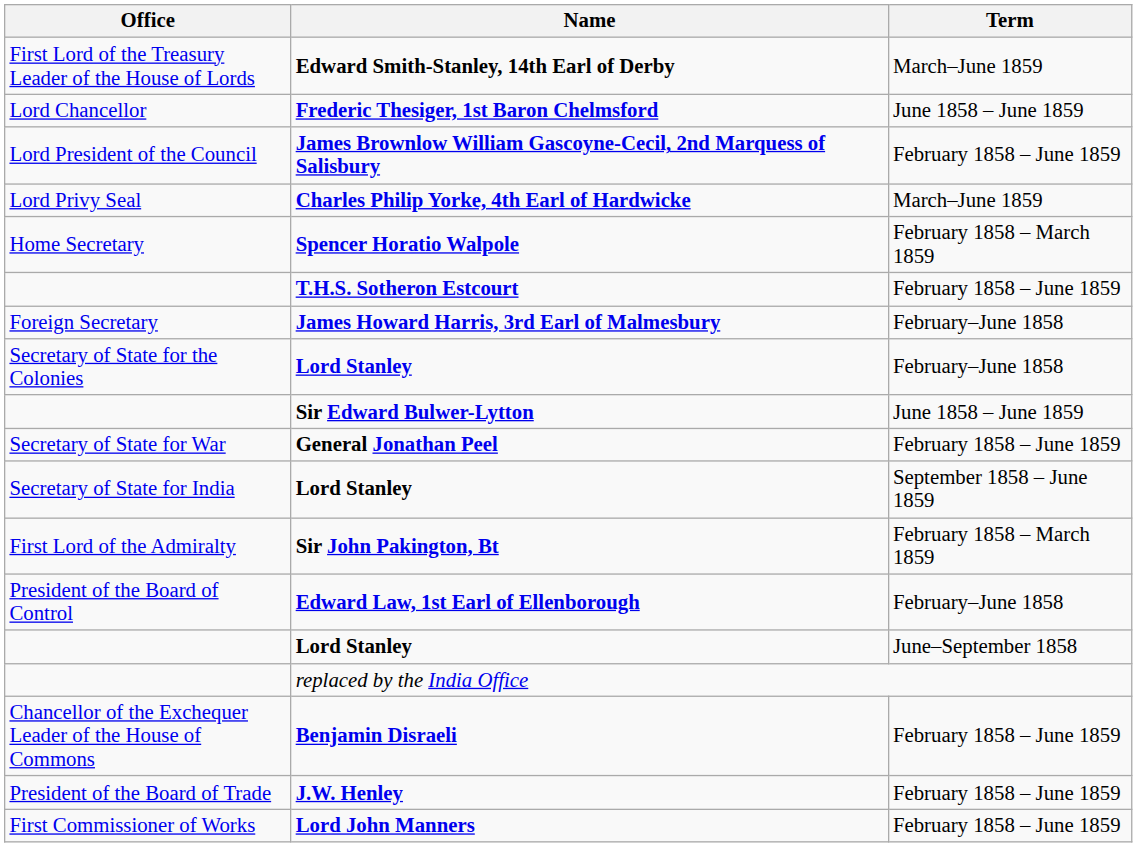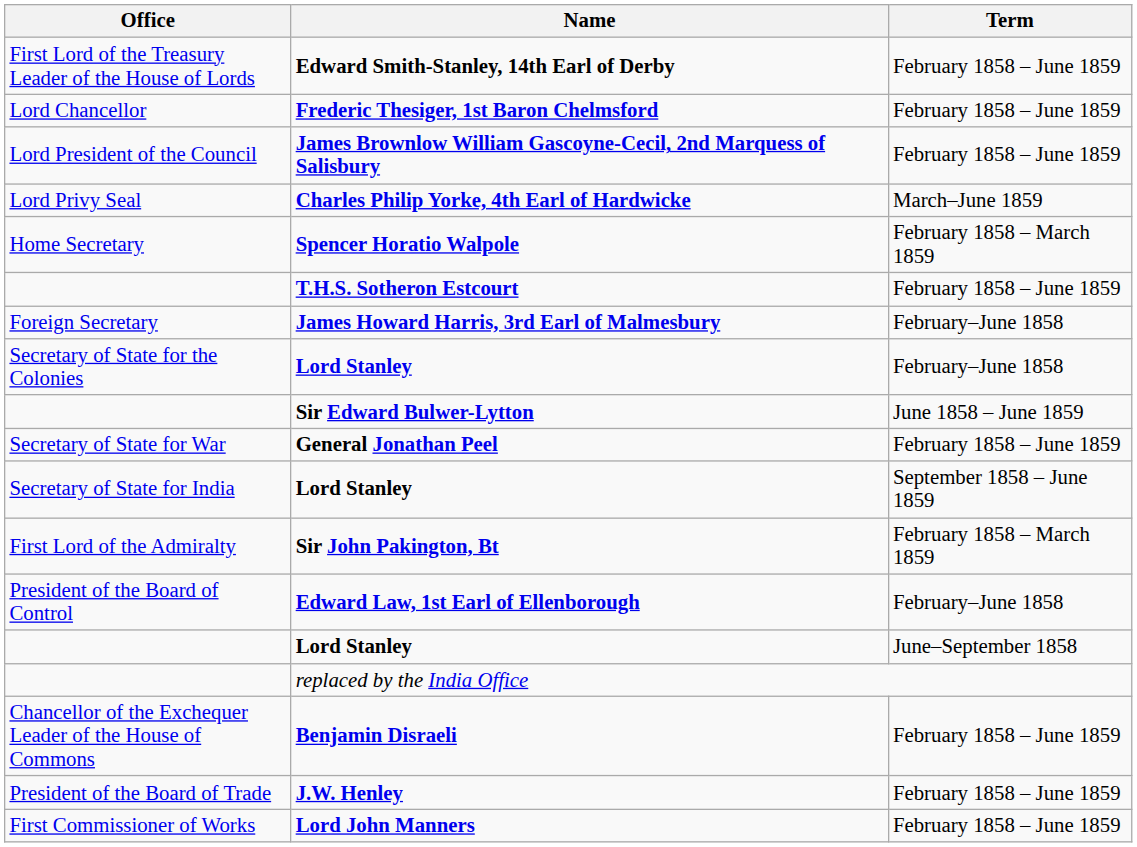 <table class=wikitable>
 <tr>
 <th>Office</th>
 <th>Name</th>
 <th>Term</th>
 </tr>
 <tr>
 <td><a href='#'>First Lord of the Treasury</a><br><a href='#'>Leader of the House of Lords</a></td>
 <td><strong>Edward Smith-Stanley, 14th Earl of Derby</strong></td>
-<td>March–June 1859</td>
+<td>February 1858 – June 1859</td>
 </tr>
 <tr>
 <td><a href='#'>Lord Chancellor</a></td>
 <td><strong><a href='#'>Frederic Thesiger, 1st Baron Chelmsford</a></strong></td>
-<td>June 1858 – June 1859</td>
+<td>February 1858 – June 1859</td>
 </tr>
 <tr>
 <td><a href='#'>Lord President of the Council</a></td>
 <td><strong><a href='#'>James Brownlow William Gascoyne-Cecil, 2nd Marquess of Salisbury</a></strong></td>
 <td>February 1858 – June 1859</td>
 </tr>
 <tr>
 <td><a href='#'>Lord Privy Seal</a></td>
 <td><strong><a href='#'>Charles Philip Yorke, 4th Earl of Hardwicke</a></strong></td>
 <td>March–June 1859</td>
 </tr>
 <tr>
 <td><a href='#'>Home Secretary</a></td>
 <td><strong><a href='#'>Spencer Horatio Walpole</a></strong></td>
 <td>February 1858 – March 1859</td>
 </tr>
 <tr>
 <td> </td>
 <td><strong><a href='#'>T.H.S. Sotheron Estcourt</a></strong></td>
 <td>February 1858 – June 1859</td>
 </tr>
 <tr>
 <td><a href='#'>Foreign Secretary</a></td>
 <td><strong><a href='#'>James Howard Harris, 3rd Earl of Malmesbury</a></strong></td>
 <td>February–June 1858</td>
 </tr>
 <tr>
 <td><a href='#'>Secretary of State for the Colonies</a></td>
 <td><strong><a href='#'>Lord Stanley</a></strong></td>
 <td>February–June 1858</td>
 </tr>
 <tr>
 <td> </td>
 <td><strong>Sir <a href='#'>Edward Bulwer-Lytton</a></strong></td>
 <td>June 1858 – June 1859</td>
 </tr>
 <tr>
 <td><a href='#'>Secretary of State for War</a></td>
 <td><strong>General <a href='#'>Jonathan Peel</a></strong></td>
 <td>February 1858 – June 1859</td>
 </tr>
 <tr>
 <td><a href='#'>Secretary of State for India</a></td>
 <td><strong>Lord Stanley</strong></td>
 <td>September 1858 – June 1859</td>
 </tr>
 <tr>
 <td><a href='#'>First Lord of the Admiralty</a></td>
 <td><strong>Sir <a href='#'>John Pakington, Bt</a></strong></td>
 <td>February 1858 – March 1859</td>
 </tr>
 <tr>
 <td><a href='#'>President of the Board of Control</a></td>
 <td><strong><a href='#'>Edward Law, 1st Earl of Ellenborough</a></strong></td>
 <td>February–June 1858</td>
 </tr>
 <tr>
 <td> </td>
 <td><strong>Lord Stanley</strong></td>
 <td>June–September 1858</td>
 </tr>
 <tr>
 <td> </td>
 <td colspan=2><em>replaced by the <a href='#'>India Office</a></em></td>
 </tr>
 <tr>
 <td><a href='#'>Chancellor of the Exchequer</a><br><a href='#'>Leader of the House of Commons</a></td>
 <td><strong><a href='#'>Benjamin Disraeli</a></strong></td>
 <td>February 1858 – June 1859</td>
 </tr>
 <tr>
 <td><a href='#'>President of the Board of Trade</a></td>
 <td><strong><a href='#'>J.W. Henley</a></strong></td>
 <td>February 1858 – June 1859</td>
 </tr>
 <tr>
 <td><a href='#'>First Commissioner of Works</a></td>
 <td><strong><a href='#'>Lord John Manners</a></strong></td>
 <td>February 1858 – June 1859</td>
 </tr>
 </table>
